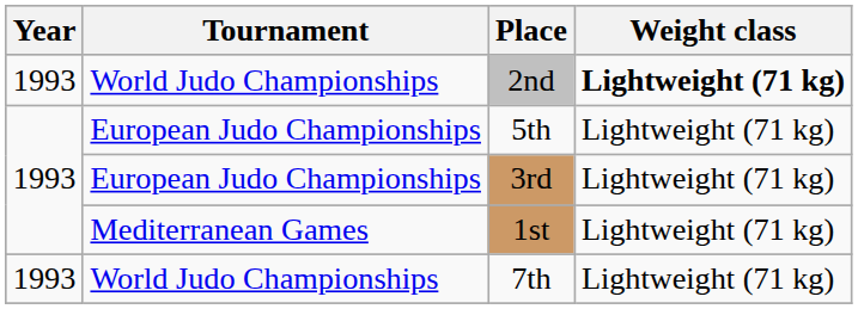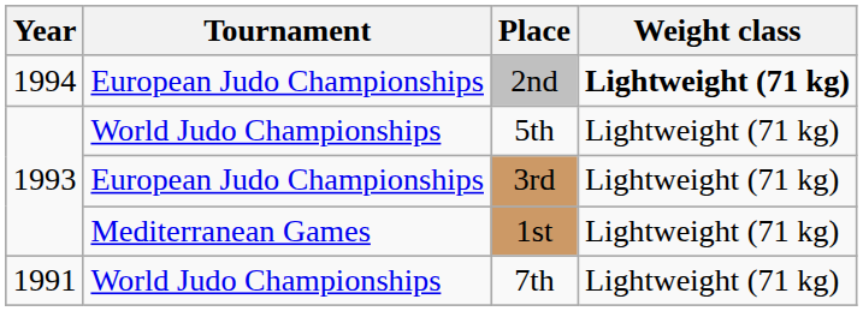 <table class=wikitable>
 <tr>
 <th>Year</th>
 <th>Tournament</th>
 <th>Place</th>
 <th>Weight class</th>
 </tr>
 <tr>
-<td>1993</td>
-<td><a href='#'>World Judo Championships</a></td>
+<td>1994</td>
+<td><a href='#'>European Judo Championships</a></td>
 <td bgcolor="silver" align="center">2nd</td>
 <td><strong>Lightweight (71 kg)</strong></td>
 </tr>
 <tr>
 <td rowspan=3>1993</td>
-<td><a href='#'>European Judo Championships</a></td>
+<td><a href='#'>World Judo Championships</a></td>
 <td align="center">5th</td>
 <td>Lightweight (71 kg)</td>
 </tr>
 <tr>
 <td><a href='#'>European Judo Championships</a></td>
 <td bgcolor="cc9966" align="center">3rd</td>
 <td>Lightweight (71 kg)</td>
 </tr>
 <tr>
 <td><a href='#'>Mediterranean Games</a></td>
 <td bgcolor="cc9966" align="center">1st</td>
 <td>Lightweight (71 kg)</td>
 </tr>
 <tr>
-<td>1993</td>
+<td>1991</td>
 <td><a href='#'>World Judo Championships</a></td>
 <td align="center">7th</td>
 <td>Lightweight (71 kg)</td>
 </tr>
 </table>
